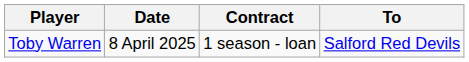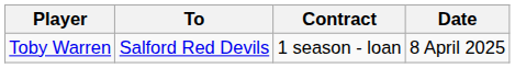 <table class="wikitable">
 <tr>
 <th>Player</th>
+<th>To</th>
+<th>Contract</th>
 <th>Date</th>
-<th>Contract</th>
-<th>To</th>
 </tr>
 <tr>
 <td> <a href='#'>Toby Warren</a></td>
+<td> <a href='#'>Salford Red Devils</a></td>
+<td>1 season - loan</td>
 <td>8 April 2025</td>
-<td>1 season - loan</td>
-<td> <a href='#'>Salford Red Devils</a></td>
 </tr>
 </table>
